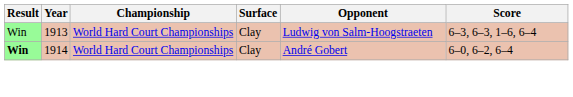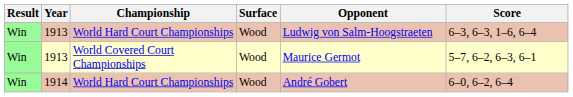 <table class="sortable wikitable">
 <tr>
 <th style="width:40px">Result</th>
 <th style="width:30px">Year</th>
 <th style="width:220px">Championship</th>
 <th style="width:50px">Surface</th>
 <th style="width:220px">Opponent</th>
 <th style="width:160px" class="unsortable">Score</th>
 </tr>
 <tr style="background:#ebc2af;">
 <td style="background:#98fb98;">Win</td>
 <td>1913</td>
 <td><a href='#'>World Hard Court Championships</a></td>
-<td>Clay</td>
+<td>Wood</td>
 <td> <a href='#'>Ludwig von Salm-Hoogstraeten</a></td>
 <td>6–3, 6–3, 1–6, 6–4</td>
 </tr>
+<tr style="background:#ffc;">
+<td style="background:#98fb98;">Win</td>
+<td>1913</td>
+<td><a href='#'>World Covered Court Championships</a></td>
+<td>Wood</td>
+<td> <a href='#'>Maurice Germot</a></td>
+<td>5–7, 6–2, 6–3, 6–1</td>
+</tr>
 <tr style="background:#ebc2af;">
-<td style="background:#98fb98;"><strong>Win</strong></td>
+<td style="background:#98fb98;">Win</td>
 <td>1914</td>
 <td><a href='#'>World Hard Court Championships</a></td>
-<td>Clay</td>
+<td>Wood</td>
 <td> <a href='#'>André Gobert</a></td>
 <td>6–0, 6–2, 6–4</td>
 </tr>
 </table>
